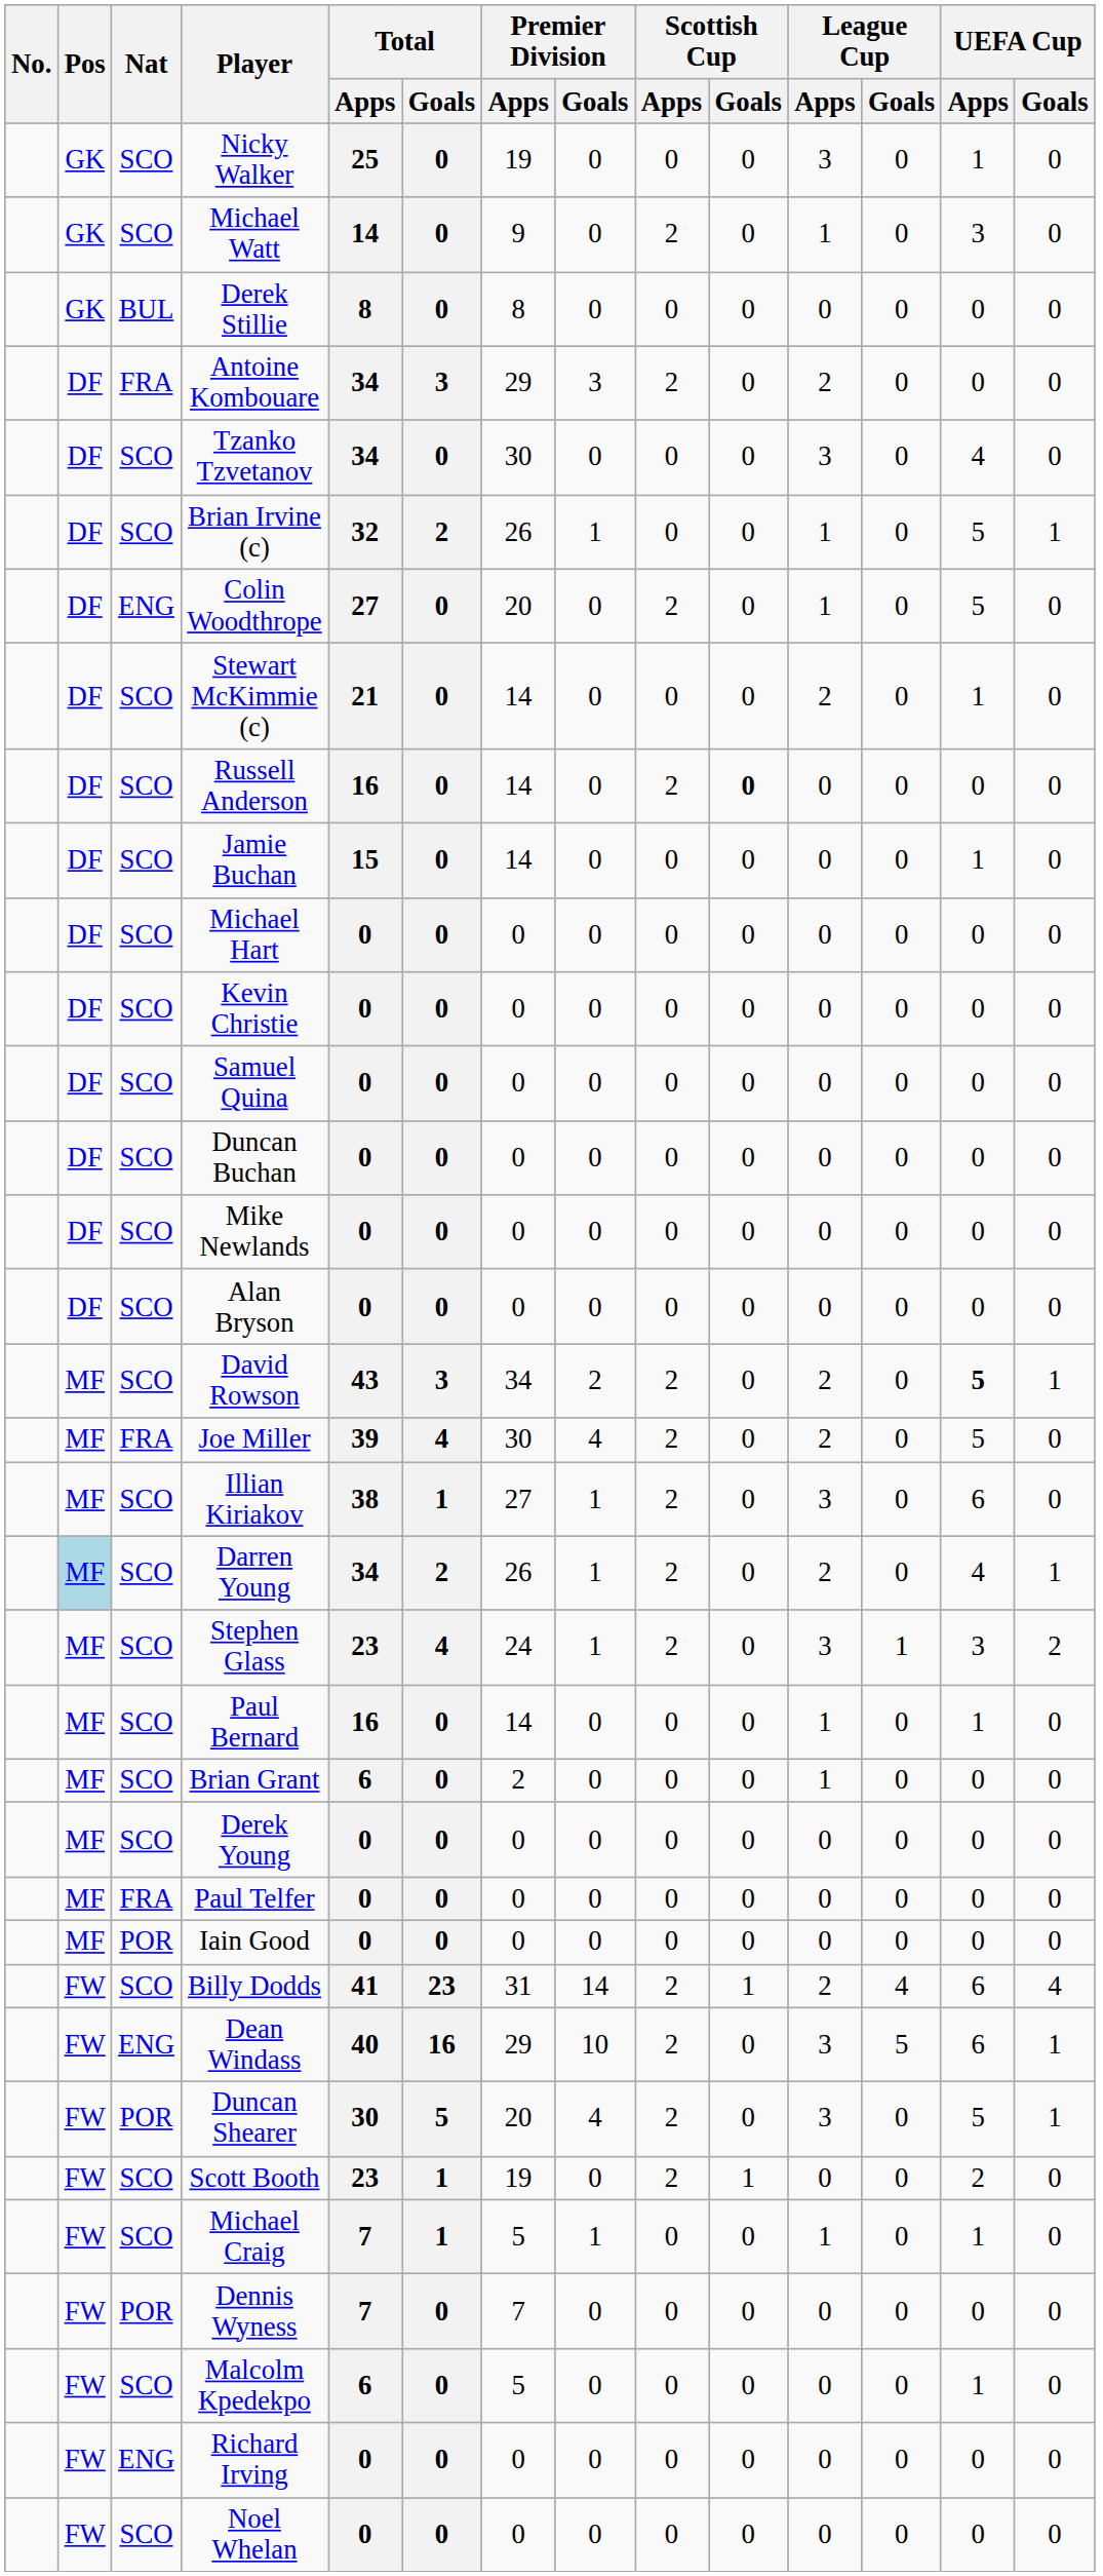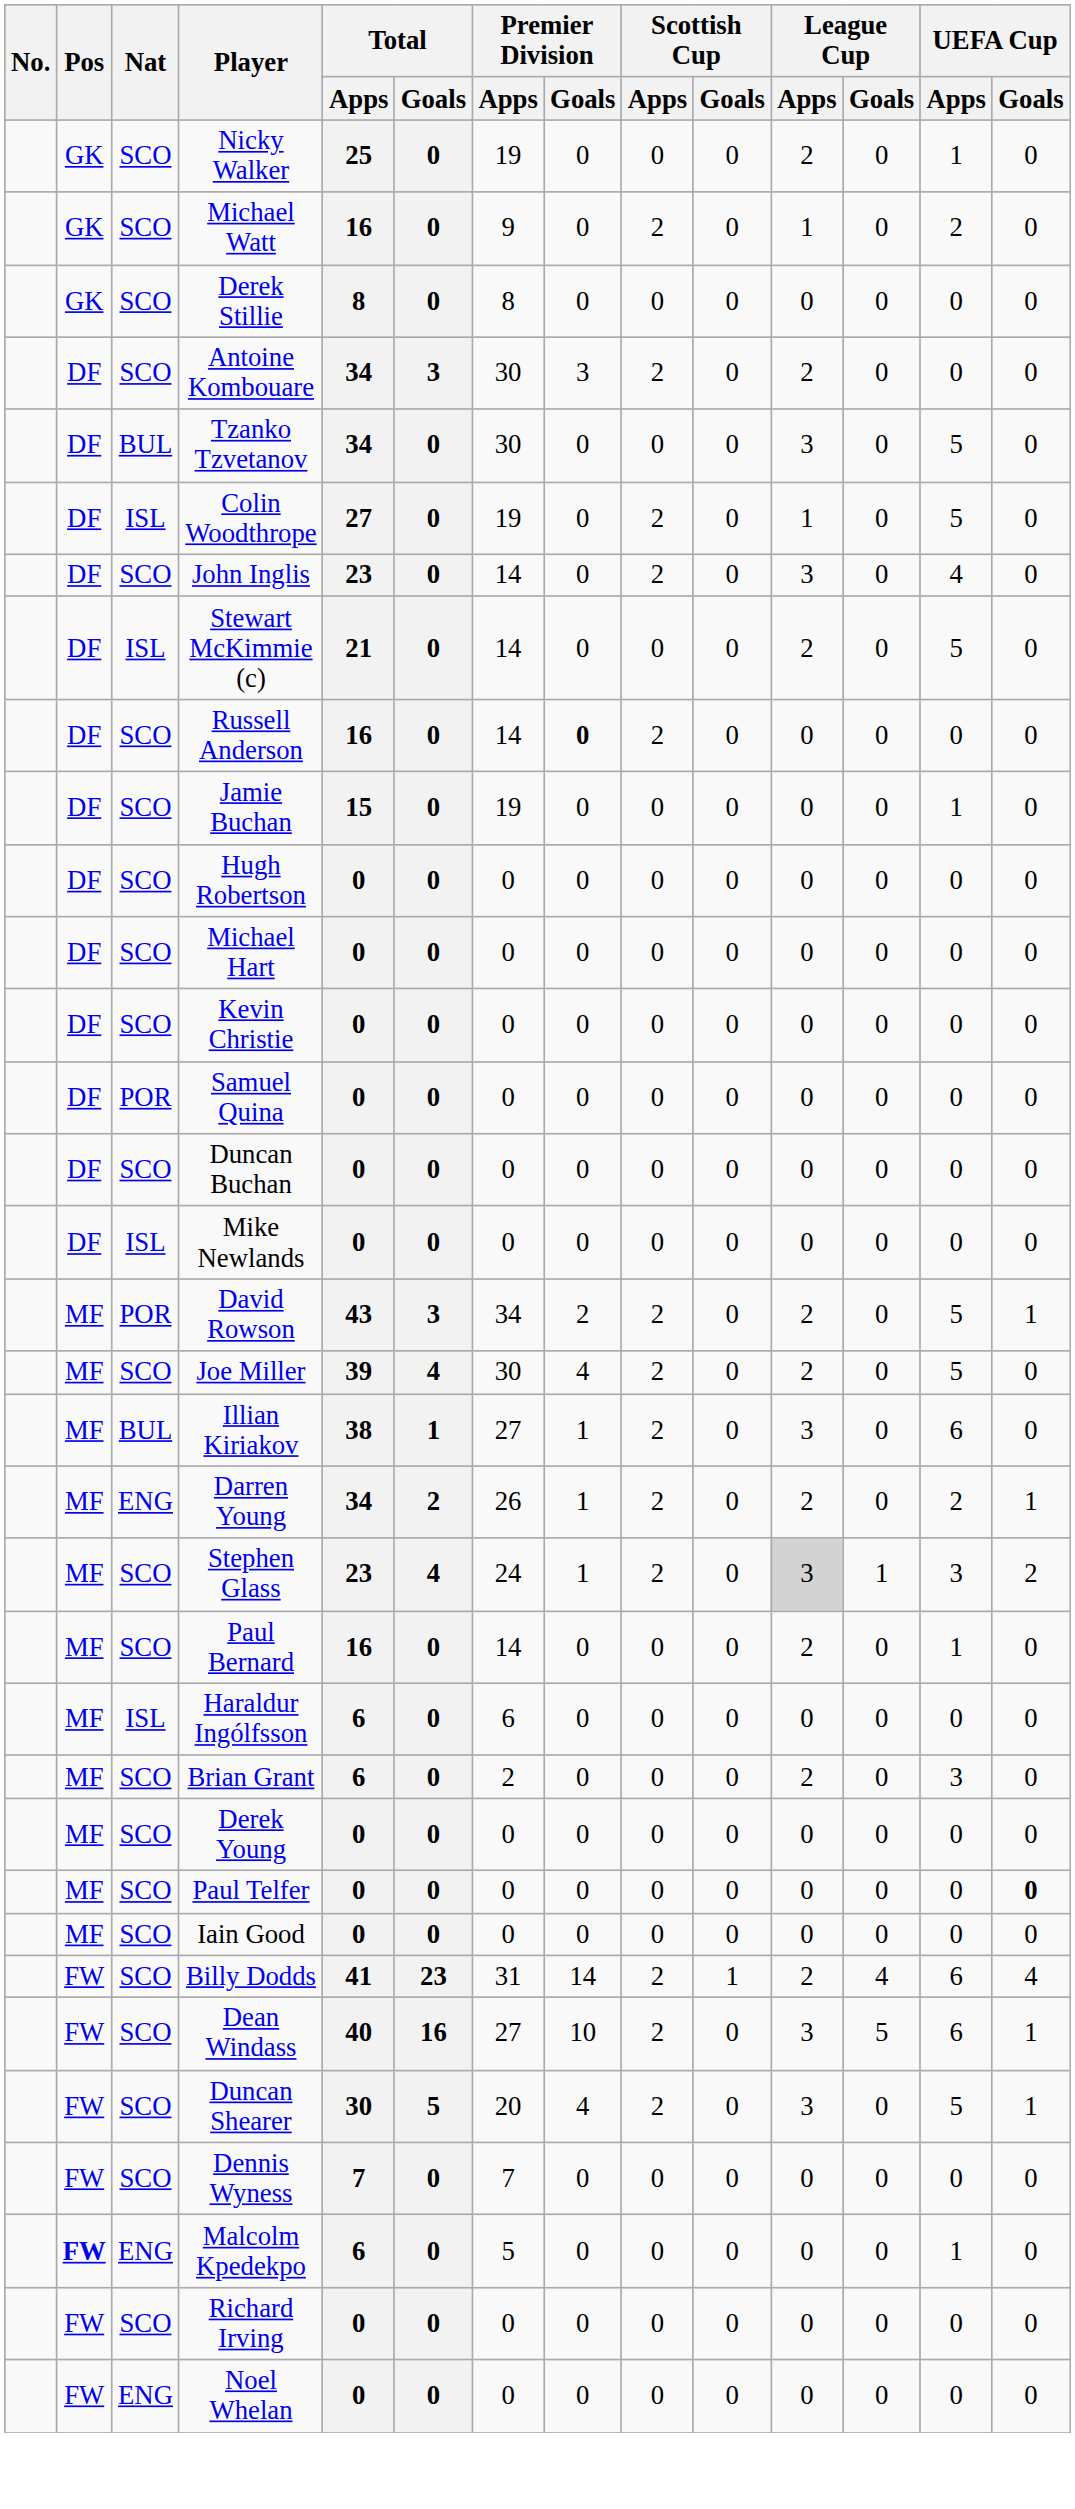 <table class="wikitable sortable" style="text-align: center;">
 <tr>
 <th rowspan="2"><abbr>No.</abbr></th>
 <th rowspan="2"><abbr>Pos</abbr></th>
 <th rowspan="2"><abbr>Nat</abbr></th>
 <th rowspan="2">Player</th>
 <th colspan="2">Total</th>
 <th colspan="2">Premier Division</th>
 <th colspan="2">Scottish Cup</th>
 <th colspan="2">League Cup</th>
 <th colspan="2">UEFA Cup</th>
 </tr>
 <tr>
 <th>Apps</th>
 <th>Goals</th>
 <th>Apps</th>
 <th>Goals</th>
 <th>Apps</th>
 <th>Goals</th>
 <th>Apps</th>
 <th>Goals</th>
 <th>Apps</th>
 <th>Goals</th>
 </tr>
 <tr>
 <td></td>
 <td><a href='#'>GK</a></td>
 <td> <a href='#'>SCO</a></td>
 <td><a href='#'>Nicky Walker</a></td>
 <th>25</th>
 <th>0</th>
 <td>19</td>
 <td>0</td>
 <td>0</td>
 <td>0</td>
-<td>3</td>
+<td>2</td>
 <td>0</td>
 <td>1</td>
 <td>0</td>
 </tr>
 <tr>
 <td></td>
 <td><a href='#'>GK</a></td>
 <td> <a href='#'>SCO</a></td>
 <td><a href='#'>Michael Watt</a></td>
-<th>14</th>
+<th>16</th>
 <th>0</th>
 <td>9</td>
 <td>0</td>
 <td>2</td>
 <td>0</td>
 <td>1</td>
 <td>0</td>
-<td>3</td>
+<td>2</td>
 <td>0</td>
 </tr>
 <tr>
 <td></td>
 <td><a href='#'>GK</a></td>
-<td> <a href='#'>BUL</a></td>
+<td> <a href='#'>SCO</a></td>
 <td><a href='#'>Derek Stillie</a></td>
 <th>8</th>
 <th>0</th>
 <td>8</td>
 <td>0</td>
 <td>0</td>
 <td>0</td>
 <td>0</td>
 <td>0</td>
 <td>0</td>
 <td>0</td>
 </tr>
 <tr>
 <td></td>
 <td><a href='#'>DF</a></td>
-<td> <a href='#'>FRA</a></td>
+<td> <a href='#'>SCO</a></td>
 <td><a href='#'>Antoine Kombouare</a></td>
 <th>34</th>
 <th>3</th>
-<td>29</td>
+<td>30</td>
 <td>3</td>
 <td>2</td>
 <td>0</td>
 <td>2</td>
 <td>0</td>
 <td>0</td>
 <td>0</td>
 </tr>
 <tr>
 <td></td>
 <td><a href='#'>DF</a></td>
-<td> <a href='#'>SCO</a></td>
+<td> <a href='#'>BUL</a></td>
 <td><a href='#'>Tzanko Tzvetanov</a></td>
 <th>34</th>
 <th>0</th>
 <td>30</td>
 <td>0</td>
 <td>0</td>
 <td>0</td>
 <td>3</td>
 <td>0</td>
-<td>4</td>
+<td>5</td>
 <td>0</td>
 </tr>
 <tr>
 <td></td>
 <td><a href='#'>DF</a></td>
-<td> <a href='#'>SCO</a></td>
-<td><a href='#'>Brian Irvine</a> (c)</td>
-<th>32</th>
-<th>2</th>
-<td>26</td>
-<td>1</td>
-<td>0</td>
-<td>0</td>
-<td>1</td>
-<td>0</td>
-<td>5</td>
-<td>1</td>
-</tr>
-<tr>
-<td></td>
-<td><a href='#'>DF</a></td>
-<td> <a href='#'>ENG</a></td>
+<td> <a href='#'>ISL</a></td>
 <td><a href='#'>Colin Woodthrope</a></td>
 <th>27</th>
 <th>0</th>
-<td>20</td>
+<td>19</td>
 <td>0</td>
 <td>2</td>
 <td>0</td>
 <td>1</td>
 <td>0</td>
 <td>5</td>
 <td>0</td>
 </tr>
 <tr>
 <td></td>
 <td><a href='#'>DF</a></td>
 <td> <a href='#'>SCO</a></td>
+<td><a href='#'>John Inglis</a></td>
+<th>23</th>
+<th>0</th>
+<td>14</td>
+<td>0</td>
+<td>2</td>
+<td>0</td>
+<td>3</td>
+<td>0</td>
+<td>4</td>
+<td>0</td>
+</tr>
+<tr>
+<td></td>
+<td><a href='#'>DF</a></td>
+<td> <a href='#'>ISL</a></td>
 <td><a href='#'>Stewart McKimmie</a> (c)</td>
 <th>21</th>
 <th>0</th>
 <td>14</td>
 <td>0</td>
 <td>0</td>
 <td>0</td>
 <td>2</td>
 <td>0</td>
-<td>1</td>
+<td>5</td>
 <td>0</td>
 </tr>
 <tr>
 <td></td>
 <td><a href='#'>DF</a></td>
 <td> <a href='#'>SCO</a></td>
 <td><a href='#'>Russell Anderson</a></td>
 <th>16</th>
 <th>0</th>
 <td>14</td>
+<td><strong>0</strong></td>
+<td>2</td>
 <td>0</td>
-<td>2</td>
-<td><strong>0</strong></td>
 <td>0</td>
 <td>0</td>
 <td>0</td>
 <td>0</td>
 </tr>
 <tr>
 <td></td>
 <td><a href='#'>DF</a></td>
 <td> <a href='#'>SCO</a></td>
 <td><a href='#'>Jamie Buchan</a></td>
 <th>15</th>
 <th>0</th>
-<td>14</td>
+<td>19</td>
 <td>0</td>
 <td>0</td>
 <td>0</td>
 <td>0</td>
 <td>0</td>
 <td>1</td>
+<td>0</td>
+</tr>
+<tr>
+<td></td>
+<td><a href='#'>DF</a></td>
+<td> <a href='#'>SCO</a></td>
+<td><a href='#'>Hugh Robertson</a></td>
+<th>0</th>
+<th>0</th>
+<td>0</td>
+<td>0</td>
+<td>0</td>
+<td>0</td>
+<td>0</td>
+<td>0</td>
+<td>0</td>
 <td>0</td>
 </tr>
 <tr>
 <td></td>
 <td><a href='#'>DF</a></td>
 <td> <a href='#'>SCO</a></td>
 <td><a href='#'>Michael Hart</a></td>
 <th>0</th>
 <th>0</th>
 <td>0</td>
 <td>0</td>
 <td>0</td>
 <td>0</td>
 <td>0</td>
 <td>0</td>
 <td>0</td>
 <td>0</td>
 </tr>
 <tr>
 <td></td>
 <td><a href='#'>DF</a></td>
 <td> <a href='#'>SCO</a></td>
 <td><a href='#'>Kevin Christie</a></td>
 <th>0</th>
 <th>0</th>
 <td>0</td>
 <td>0</td>
 <td>0</td>
 <td>0</td>
 <td>0</td>
 <td>0</td>
 <td>0</td>
 <td>0</td>
 </tr>
 <tr>
 <td></td>
 <td><a href='#'>DF</a></td>
-<td> <a href='#'>SCO</a></td>
+<td> <a href='#'>POR</a></td>
 <td><a href='#'>Samuel Quina</a></td>
 <th>0</th>
 <th>0</th>
 <td>0</td>
 <td>0</td>
 <td>0</td>
 <td>0</td>
 <td>0</td>
 <td>0</td>
 <td>0</td>
 <td>0</td>
 </tr>
 <tr>
 <td></td>
 <td><a href='#'>DF</a></td>
 <td> <a href='#'>SCO</a></td>
 <td>Duncan Buchan</td>
 <th>0</th>
 <th>0</th>
 <td>0</td>
 <td>0</td>
 <td>0</td>
 <td>0</td>
 <td>0</td>
 <td>0</td>
 <td>0</td>
 <td>0</td>
 </tr>
 <tr>
 <td></td>
 <td><a href='#'>DF</a></td>
-<td> <a href='#'>SCO</a></td>
+<td> <a href='#'>ISL</a></td>
 <td>Mike Newlands</td>
 <th>0</th>
 <th>0</th>
 <td>0</td>
 <td>0</td>
 <td>0</td>
 <td>0</td>
 <td>0</td>
 <td>0</td>
 <td>0</td>
 <td>0</td>
 </tr>
 <tr>
 <td></td>
-<td><a href='#'>DF</a></td>
-<td> <a href='#'>SCO</a></td>
-<td>Alan Bryson</td>
-<th>0</th>
-<th>0</th>
-<td>0</td>
-<td>0</td>
-<td>0</td>
-<td>0</td>
-<td>0</td>
-<td>0</td>
-<td>0</td>
-<td>0</td>
-</tr>
-<tr>
-<td></td>
 <td><a href='#'>MF</a></td>
-<td> <a href='#'>SCO</a></td>
+<td> <a href='#'>POR</a></td>
 <td><a href='#'>David Rowson</a></td>
 <th>43</th>
 <th>3</th>
 <td>34</td>
 <td>2</td>
 <td>2</td>
 <td>0</td>
 <td>2</td>
 <td>0</td>
-<td><strong>5</strong></td>
+<td>5</td>
 <td>1</td>
 </tr>
 <tr>
 <td></td>
 <td><a href='#'>MF</a></td>
-<td> <a href='#'>FRA</a></td>
+<td> <a href='#'>SCO</a></td>
 <td><a href='#'>Joe Miller</a></td>
 <th>39</th>
 <th>4</th>
 <td>30</td>
 <td>4</td>
 <td>2</td>
 <td>0</td>
 <td>2</td>
 <td>0</td>
 <td>5</td>
 <td>0</td>
 </tr>
 <tr>
 <td></td>
 <td><a href='#'>MF</a></td>
-<td> <a href='#'>SCO</a></td>
+<td> <a href='#'>BUL</a></td>
 <td><a href='#'>Illian Kiriakov</a></td>
 <th>38</th>
 <th>1</th>
 <td>27</td>
 <td>1</td>
 <td>2</td>
 <td>0</td>
 <td>3</td>
 <td>0</td>
 <td>6</td>
 <td>0</td>
 </tr>
 <tr>
 <td></td>
-<td style="background: lightblue;"><a href='#'>MF</a></td>
-<td> <a href='#'>SCO</a></td>
+<td><a href='#'>MF</a></td>
+<td> <a href='#'>ENG</a></td>
 <td><a href='#'>Darren Young</a></td>
 <th>34</th>
 <th>2</th>
 <td>26</td>
 <td>1</td>
 <td>2</td>
 <td>0</td>
 <td>2</td>
 <td>0</td>
-<td>4</td>
+<td>2</td>
 <td>1</td>
 </tr>
 <tr>
 <td></td>
 <td><a href='#'>MF</a></td>
 <td> <a href='#'>SCO</a></td>
 <td><a href='#'>Stephen Glass</a></td>
 <th>23</th>
 <th>4</th>
 <td>24</td>
 <td>1</td>
 <td>2</td>
 <td>0</td>
-<td>3</td>
+<td style="background: lightgrey;">3</td>
 <td>1</td>
 <td>3</td>
 <td>2</td>
 </tr>
 <tr>
 <td></td>
 <td><a href='#'>MF</a></td>
 <td> <a href='#'>SCO</a></td>
 <td><a href='#'>Paul Bernard</a></td>
 <th>16</th>
 <th>0</th>
 <td>14</td>
 <td>0</td>
 <td>0</td>
 <td>0</td>
+<td>2</td>
+<td>0</td>
 <td>1</td>
 <td>0</td>
-<td>1</td>
+</tr>
+<tr>
+<td></td>
+<td><a href='#'>MF</a></td>
+<td> <a href='#'>ISL</a></td>
+<td><a href='#'>Haraldur Ingólfsson</a></td>
+<th>6</th>
+<th>0</th>
+<td>6</td>
+<td>0</td>
+<td>0</td>
+<td>0</td>
+<td>0</td>
+<td>0</td>
+<td>0</td>
 <td>0</td>
 </tr>
 <tr>
 <td></td>
 <td><a href='#'>MF</a></td>
 <td> <a href='#'>SCO</a></td>
 <td><a href='#'>Brian Grant</a></td>
 <th>6</th>
 <th>0</th>
 <td>2</td>
 <td>0</td>
 <td>0</td>
 <td>0</td>
-<td>1</td>
+<td>2</td>
 <td>0</td>
-<td>0</td>
+<td>3</td>
 <td>0</td>
 </tr>
 <tr>
 <td></td>
 <td><a href='#'>MF</a></td>
 <td> <a href='#'>SCO</a></td>
 <td><a href='#'>Derek Young</a></td>
 <th>0</th>
 <th>0</th>
 <td>0</td>
 <td>0</td>
 <td>0</td>
 <td>0</td>
 <td>0</td>
 <td>0</td>
 <td>0</td>
 <td>0</td>
 </tr>
 <tr>
 <td></td>
 <td><a href='#'>MF</a></td>
-<td> <a href='#'>FRA</a></td>
+<td> <a href='#'>SCO</a></td>
 <td><a href='#'>Paul Telfer</a></td>
 <th>0</th>
 <th>0</th>
 <td>0</td>
 <td>0</td>
 <td>0</td>
 <td>0</td>
 <td>0</td>
 <td>0</td>
 <td>0</td>
-<td>0</td>
+<td><strong>0</strong></td>
 </tr>
 <tr>
 <td></td>
 <td><a href='#'>MF</a></td>
-<td> <a href='#'>POR</a></td>
+<td> <a href='#'>SCO</a></td>
 <td>Iain Good</td>
 <th>0</th>
 <th>0</th>
 <td>0</td>
 <td>0</td>
 <td>0</td>
 <td>0</td>
 <td>0</td>
 <td>0</td>
 <td>0</td>
 <td>0</td>
 </tr>
 <tr>
 <td></td>
 <td><a href='#'>FW</a></td>
 <td> <a href='#'>SCO</a></td>
 <td><a href='#'>Billy Dodds</a></td>
 <th>41</th>
 <th>23</th>
 <td>31</td>
 <td>14</td>
 <td>2</td>
 <td>1</td>
 <td>2</td>
 <td>4</td>
 <td>6</td>
 <td>4</td>
 </tr>
 <tr>
 <td></td>
 <td><a href='#'>FW</a></td>
-<td> <a href='#'>ENG</a></td>
+<td> <a href='#'>SCO</a></td>
 <td><a href='#'>Dean Windass</a></td>
 <th>40</th>
 <th>16</th>
-<td>29</td>
+<td>27</td>
 <td>10</td>
 <td>2</td>
 <td>0</td>
 <td>3</td>
 <td>5</td>
 <td>6</td>
 <td>1</td>
 </tr>
 <tr>
 <td></td>
 <td><a href='#'>FW</a></td>
-<td> <a href='#'>POR</a></td>
+<td> <a href='#'>SCO</a></td>
 <td><a href='#'>Duncan Shearer</a></td>
 <th>30</th>
 <th>5</th>
 <td>20</td>
 <td>4</td>
 <td>2</td>
 <td>0</td>
 <td>3</td>
 <td>0</td>
 <td>5</td>
 <td>1</td>
 </tr>
 <tr>
 <td></td>
 <td><a href='#'>FW</a></td>
 <td> <a href='#'>SCO</a></td>
-<td><a href='#'>Scott Booth</a></td>
-<th>23</th>
-<th>1</th>
-<td>19</td>
-<td>0</td>
-<td>2</td>
-<td>1</td>
-<td>0</td>
-<td>0</td>
-<td>2</td>
-<td>0</td>
-</tr>
-<tr>
-<td></td>
-<td><a href='#'>FW</a></td>
-<td> <a href='#'>SCO</a></td>
-<td><a href='#'>Michael Craig</a></td>
-<th>7</th>
-<th>1</th>
-<td>5</td>
-<td>1</td>
-<td>0</td>
-<td>0</td>
-<td>1</td>
-<td>0</td>
-<td>1</td>
-<td>0</td>
-</tr>
-<tr>
-<td></td>
-<td><a href='#'>FW</a></td>
-<td> <a href='#'>POR</a></td>
 <td><a href='#'>Dennis Wyness</a></td>
 <th>7</th>
 <th>0</th>
 <td>7</td>
 <td>0</td>
 <td>0</td>
 <td>0</td>
 <td>0</td>
 <td>0</td>
 <td>0</td>
 <td>0</td>
 </tr>
 <tr>
 <td></td>
-<td><a href='#'>FW</a></td>
-<td> <a href='#'>SCO</a></td>
+<td><strong><a href='#'>FW</a></strong></td>
+<td> <a href='#'>ENG</a></td>
 <td><a href='#'>Malcolm Kpedekpo</a></td>
 <th>6</th>
 <th>0</th>
 <td>5</td>
 <td>0</td>
 <td>0</td>
 <td>0</td>
 <td>0</td>
 <td>0</td>
 <td>1</td>
 <td>0</td>
 </tr>
 <tr>
 <td></td>
 <td><a href='#'>FW</a></td>
-<td> <a href='#'>ENG</a></td>
+<td> <a href='#'>SCO</a></td>
 <td><a href='#'>Richard Irving</a></td>
 <th>0</th>
 <th>0</th>
 <td>0</td>
 <td>0</td>
 <td>0</td>
 <td>0</td>
 <td>0</td>
 <td>0</td>
 <td>0</td>
 <td>0</td>
 </tr>
 <tr>
 <td></td>
 <td><a href='#'>FW</a></td>
-<td> <a href='#'>SCO</a></td>
+<td> <a href='#'>ENG</a></td>
 <td><a href='#'>Noel Whelan</a></td>
 <th>0</th>
 <th>0</th>
 <td>0</td>
 <td>0</td>
 <td>0</td>
 <td>0</td>
 <td>0</td>
 <td>0</td>
 <td>0</td>
 <td>0</td>
 </tr>
 </table>
